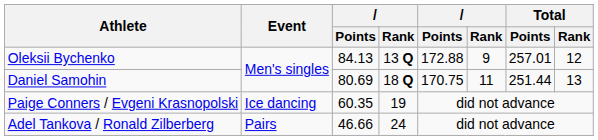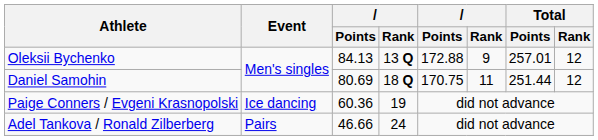 <table class="wikitable" style="font-size:90%">
 <tr>
 <th rowspan="2">Athlete</th>
 <th rowspan="2">Event</th>
 <th colspan="2">/</th>
 <th colspan="2">/</th>
 <th colspan="2">Total</th>
 </tr>
 <tr style="font-size:95%">
 <th>Points</th>
 <th>Rank</th>
 <th>Points</th>
 <th>Rank</th>
 <th>Points</th>
 <th>Rank</th>
 </tr>
 <tr align=center>
 <td align=left><a href='#'>Oleksii Bychenko</a></td>
 <td align=left rowspan=2><a href='#'>Men's singles</a></td>
 <td>84.13</td>
 <td>13 <strong>Q</strong></td>
 <td>172.88</td>
 <td>9</td>
 <td>257.01</td>
 <td>12</td>
 </tr>
 <tr align=center>
 <td align=left><a href='#'>Daniel Samohin</a></td>
 <td>80.69</td>
 <td>18 <strong>Q</strong></td>
 <td>170.75</td>
 <td>11</td>
 <td>251.44</td>
-<td>13</td>
+<td>12</td>
 </tr>
 <tr align=center>
 <td align=left><a href='#'>Paige Conners</a> / <a href='#'>Evgeni Krasnopolski</a></td>
 <td align=left><a href='#'>Ice dancing</a></td>
-<td>60.35</td>
+<td>60.36</td>
 <td>19</td>
 <td colspan=4>did not advance</td>
 </tr>
 <tr align=center>
 <td align=left><a href='#'>Adel Tankova</a> / <a href='#'>Ronald Zilberberg</a></td>
 <td align=left><a href='#'>Pairs</a></td>
 <td>46.66</td>
 <td>24</td>
 <td colspan=4>did not advance</td>
 </tr>
 </table>
